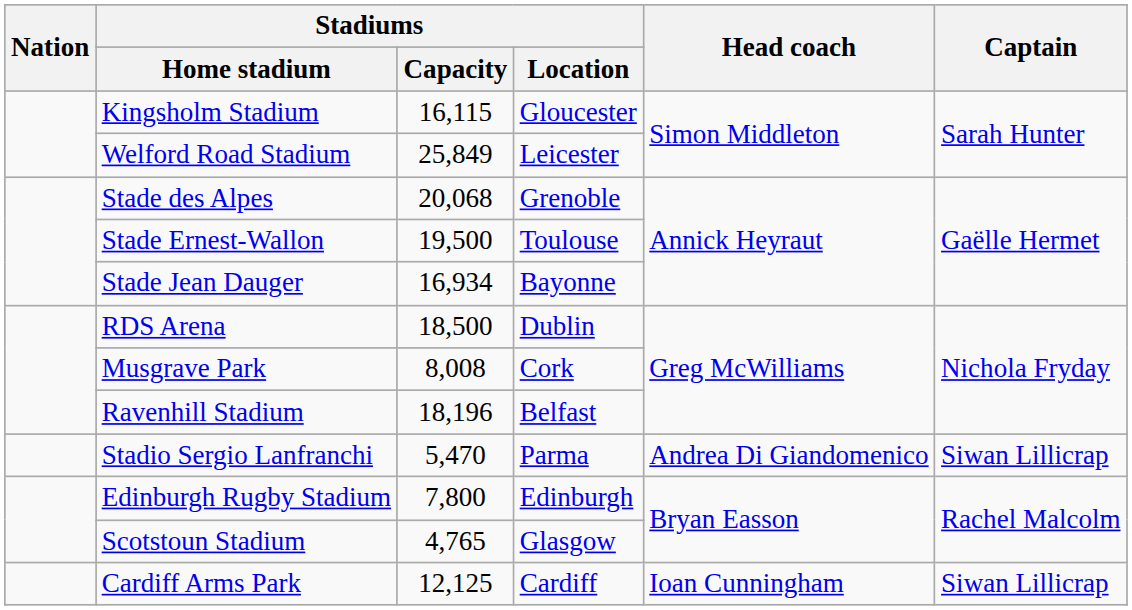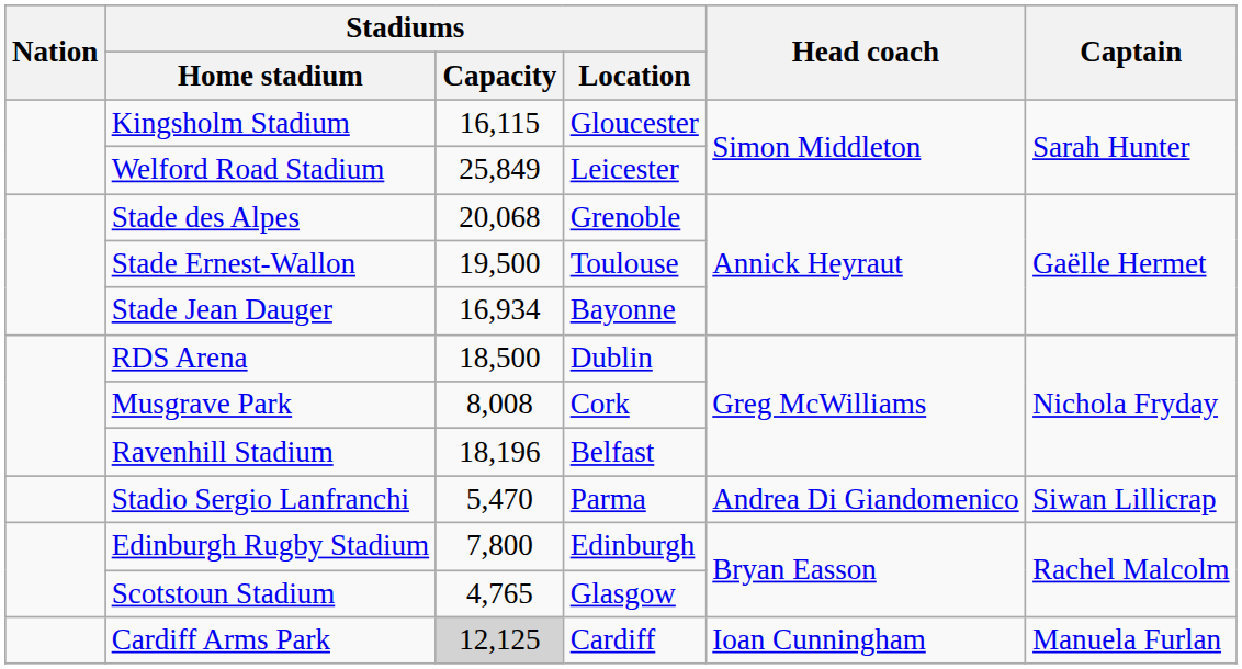 <table class="wikitable">
 <tr>
 <th rowspan="2">Nation</th>
 <th colspan="3">Stadiums</th>
 <th rowspan="2">Head coach</th>
 <th rowspan="2">Captain</th>
 </tr>
 <tr>
 <th>Home stadium</th>
 <th>Capacity</th>
 <th>Location</th>
 </tr>
 <tr>
 <td rowspan=2></td>
 <td><a href='#'>Kingsholm Stadium</a></td>
 <td align="center">16,115</td>
 <td><a href='#'>Gloucester</a></td>
 <td rowspan=2> <a href='#'>Simon Middleton</a></td>
 <td rowspan=2><a href='#'>Sarah Hunter</a></td>
 </tr>
 <tr>
 <td><a href='#'>Welford Road Stadium</a></td>
 <td align="center">25,849</td>
 <td><a href='#'>Leicester</a></td>
 </tr>
 <tr>
 <td rowspan=3></td>
 <td><a href='#'>Stade des Alpes</a></td>
 <td align="center">20,068</td>
 <td><a href='#'>Grenoble</a></td>
 <td rowspan=3> <a href='#'>Annick Heyraut</a></td>
 <td rowspan=3><a href='#'>Gaëlle Hermet</a></td>
 </tr>
 <tr>
 <td><a href='#'>Stade Ernest-Wallon</a></td>
 <td align="center">19,500</td>
 <td><a href='#'>Toulouse</a></td>
 </tr>
 <tr>
 <td><a href='#'>Stade Jean Dauger</a></td>
 <td align="center">16,934</td>
 <td><a href='#'>Bayonne</a></td>
 </tr>
 <tr>
 <td rowspan=3></td>
 <td><a href='#'>RDS Arena</a></td>
 <td align="center">18,500</td>
 <td><a href='#'>Dublin</a></td>
 <td rowspan=3> <a href='#'>Greg McWilliams</a></td>
 <td rowspan=3><a href='#'>Nichola Fryday</a></td>
 </tr>
 <tr>
 <td><a href='#'>Musgrave Park</a></td>
 <td align="center">8,008</td>
 <td><a href='#'>Cork</a></td>
 </tr>
 <tr>
 <td><a href='#'>Ravenhill Stadium</a></td>
 <td align="center">18,196</td>
 <td><a href='#'>Belfast</a></td>
 </tr>
 <tr>
 <td></td>
 <td><a href='#'>Stadio Sergio Lanfranchi</a></td>
 <td align="center">5,470</td>
 <td><a href='#'>Parma</a></td>
 <td> <a href='#'>Andrea Di Giandomenico</a></td>
 <td><a href='#'>Siwan Lillicrap</a></td>
 </tr>
 <tr>
 <td rowspan=2></td>
 <td><a href='#'>Edinburgh Rugby Stadium</a></td>
 <td align="center">7,800</td>
 <td><a href='#'>Edinburgh</a></td>
 <td rowspan=2> <a href='#'>Bryan Easson</a></td>
 <td rowspan=2><a href='#'>Rachel Malcolm</a></td>
 </tr>
 <tr>
 <td><a href='#'>Scotstoun Stadium</a></td>
 <td align="center">4,765</td>
 <td><a href='#'>Glasgow</a></td>
 </tr>
 <tr>
 <td></td>
 <td><a href='#'>Cardiff Arms Park</a></td>
-<td align="center">12,125</td>
+<td align="center" style="background: lightgrey;">12,125</td>
 <td><a href='#'>Cardiff</a></td>
 <td> <a href='#'>Ioan Cunningham</a></td>
-<td><a href='#'>Siwan Lillicrap</a></td>
+<td><a href='#'>Manuela Furlan</a></td>
 </tr>
 </table>
